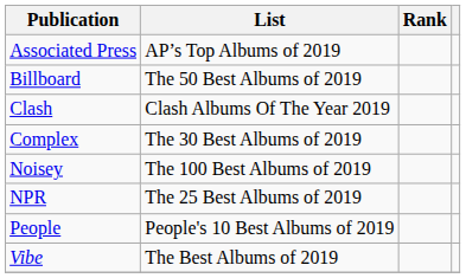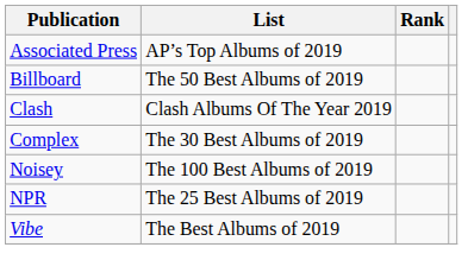 <table class="sortable wikitable">
 <tr>
 <th>Publication</th>
 <th>List</th>
 <th>Rank</th>
 <th class="unsortable"></th>
 </tr>
 <tr>
 <td><a href='#'>Associated Press</a></td>
 <td>AP’s Top Albums of 2019</td>
 <td></td>
 <td></td>
 </tr>
 <tr>
 <td><a href='#'>Billboard</a></td>
 <td>The 50 Best Albums of 2019</td>
 <td></td>
 <td></td>
 </tr>
 <tr>
 <td><a href='#'>Clash</a></td>
 <td>Clash Albums Of The Year 2019</td>
 <td></td>
 <td></td>
 </tr>
 <tr>
 <td><a href='#'>Complex</a></td>
 <td>The 30 Best Albums of 2019</td>
 <td></td>
 <td></td>
 </tr>
 <tr>
 <td><a href='#'>Noisey</a></td>
 <td>The 100 Best Albums of 2019</td>
 <td></td>
 <td></td>
 </tr>
 <tr>
 <td><a href='#'>NPR</a></td>
 <td>The 25 Best Albums of 2019</td>
 <td></td>
 <td></td>
 </tr>
 <tr>
-<td><a href='#'>People</a></td>
-<td>People's 10 Best Albums of 2019</td>
-<td></td>
-<td></td>
-</tr>
-<tr>
 <td><em><a href='#'>Vibe</a></em></td>
 <td>The Best Albums of 2019</td>
 <td></td>
 <td></td>
 </tr>
 <tr>
 </tr>
 </table>
